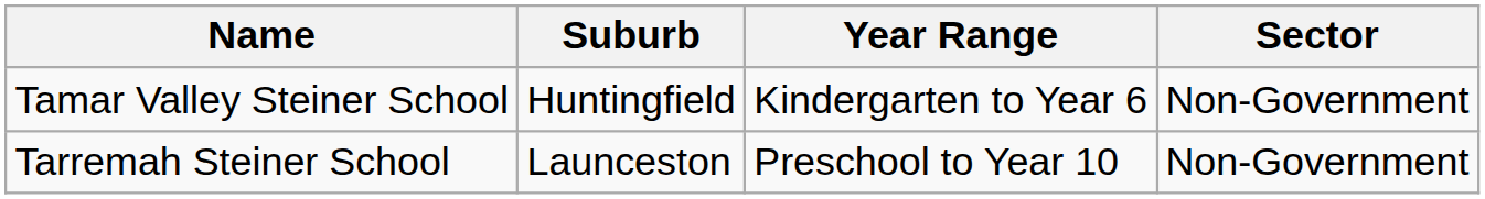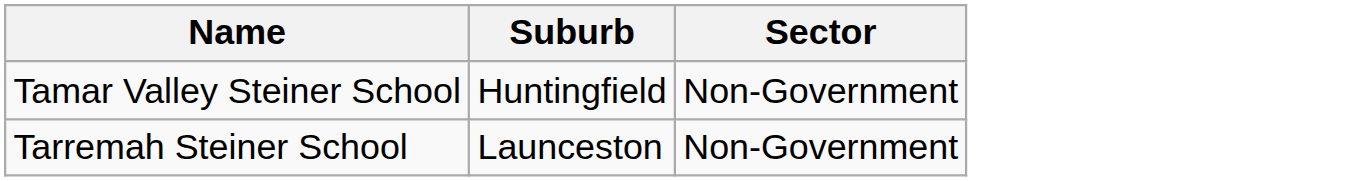 <table class="wikitable sortable">
 <tr>
 <th>Name</th>
 <th>Suburb</th>
-<th>Year Range</th>
 <th>Sector</th>
 </tr>
 <tr>
 <td>Tamar Valley Steiner School</td>
 <td>Huntingfield</td>
-<td>Kindergarten to Year 6</td>
 <td>Non-Government</td>
 </tr>
 <tr>
 <td>Tarremah Steiner School</td>
 <td>Launceston</td>
-<td>Preschool to Year 10</td>
 <td>Non-Government</td>
 </tr>
 </table>
